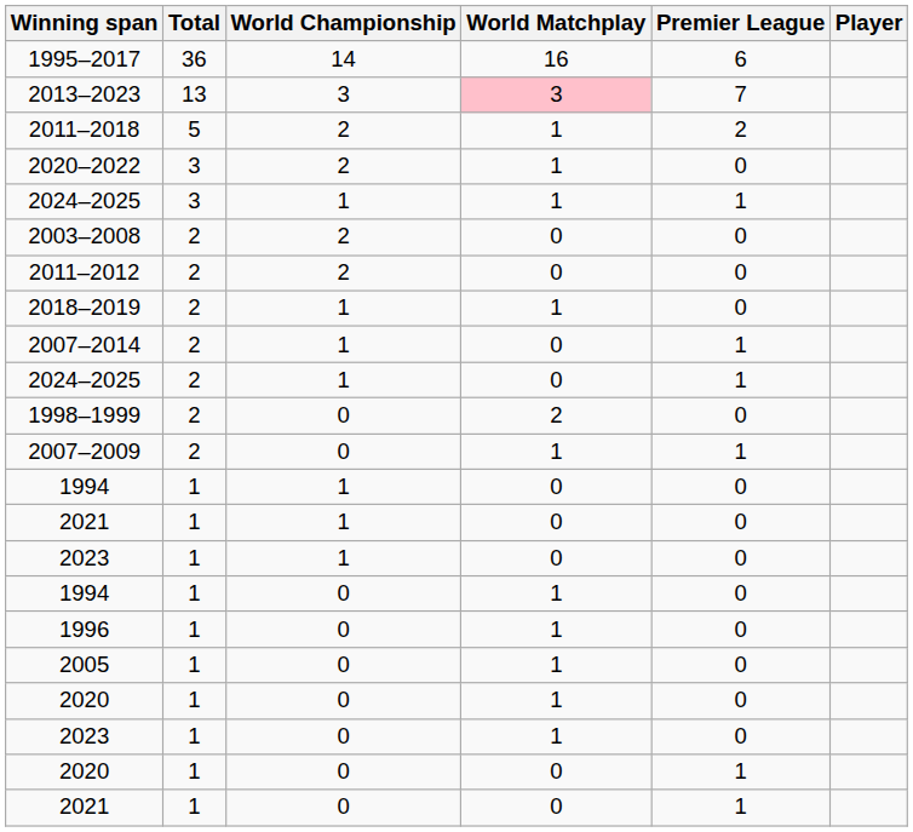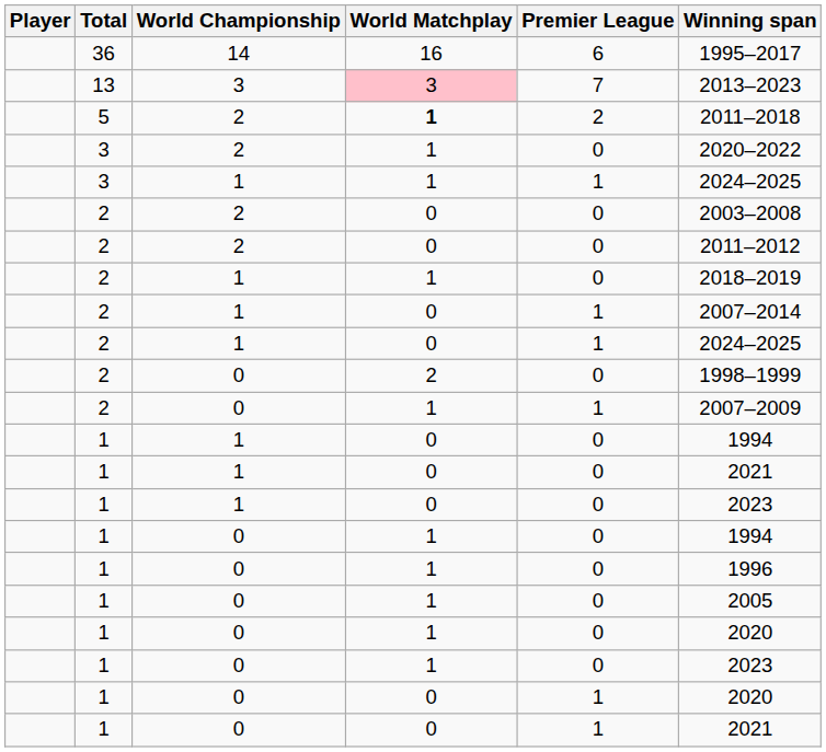 <table class="wikitable sortable" style="text-align:center">
 <tr>
-<th>Winning span</th>
+<th>Player</th>
 <th>Total</th>
 <th>World Championship</th>
 <th>World Matchplay</th>
 <th>Premier League</th>
-<th>Player</th>
+<th>Winning span</th>
 </tr>
 <tr>
-<td>1995–2017</td>
+<td align="left" class="tripleFull"> <strong></strong></td>
 <td>36</td>
 <td>14</td>
 <td>16</td>
 <td>6</td>
-<td align="left" class="tripleFull"> <strong></strong></td>
+<td>1995–2017</td>
 </tr>
 <tr>
-<td>2013–2023</td>
+<td align="left" class="tripleFull"> <strong></strong></td>
 <td>13</td>
 <td>3</td>
 <td style="background: pink;">3</td>
 <td>7</td>
-<td align="left" class="tripleFull"> <strong></strong></td>
+<td>2013–2023</td>
 </tr>
 <tr>
-<td>2011–2018</td>
+<td align="left" class="tripleFull"> <strong></strong></td>
 <td>5</td>
 <td>2</td>
-<td>1</td>
+<td><strong>1</strong></td>
 <td>2</td>
-<td align="left" class="tripleFull"> <strong></strong></td>
+<td>2011–2018</td>
 </tr>
 <tr>
-<td>2020–2022</td>
+<td align="left" class="tripleDouble"> </td>
 <td>3</td>
 <td>2</td>
 <td>1</td>
 <td>0</td>
-<td align="left" class="tripleDouble"> </td>
+<td>2020–2022</td>
 </tr>
 <tr>
-<td>2024–2025</td>
+<td align="left" class="tripleFull"> <strong></strong></td>
 <td>3</td>
 <td>1</td>
 <td>1</td>
 <td>1</td>
-<td align="left" class="tripleFull"> <strong></strong></td>
+<td>2024–2025</td>
 </tr>
 <tr>
-<td>2003–2008</td>
+<td align="left"> </td>
 <td>2</td>
 <td>2</td>
 <td>0</td>
 <td>0</td>
-<td align="left"> </td>
+<td>2003–2008</td>
 </tr>
 <tr>
-<td>2011–2012</td>
+<td align="left"> </td>
 <td>2</td>
 <td>2</td>
 <td>0</td>
 <td>0</td>
-<td align="left"> </td>
+<td>2011–2012</td>
 </tr>
 <tr>
-<td>2018–2019</td>
+<td align="left" class="tripleDouble"> </td>
 <td>2</td>
 <td>1</td>
 <td>1</td>
 <td>0</td>
-<td align="left" class="tripleDouble"> </td>
+<td>2018–2019</td>
 </tr>
 <tr>
-<td>2007–2014</td>
+<td align="left" class="tripleDouble"> </td>
 <td>2</td>
 <td>1</td>
 <td>0</td>
 <td>1</td>
-<td align="left" class="tripleDouble"> </td>
+<td>2007–2014</td>
 </tr>
 <tr>
-<td>2024–2025</td>
+<td align="left" class="tripleDouble"> </td>
 <td>2</td>
 <td>1</td>
 <td>0</td>
 <td>1</td>
-<td align="left" class="tripleDouble"> </td>
+<td>2024–2025</td>
 </tr>
 <tr>
-<td>1998–1999</td>
+<td align="left"> </td>
 <td>2</td>
 <td>0</td>
 <td>2</td>
 <td>0</td>
-<td align="left"> </td>
+<td>1998–1999</td>
 </tr>
 <tr>
-<td>2007–2009</td>
+<td align="left" class="tripleDouble"> </td>
 <td>2</td>
 <td>0</td>
 <td>1</td>
 <td>1</td>
-<td align="left" class="tripleDouble"> </td>
+<td>2007–2009</td>
 </tr>
 <tr>
-<td>1994</td>
+<td align="left"> </td>
 <td>1</td>
 <td>1</td>
 <td>0</td>
 <td>0</td>
-<td align="left"> </td>
+<td>1994</td>
 </tr>
 <tr>
-<td>2021</td>
+<td align="left"> </td>
 <td>1</td>
 <td>1</td>
 <td>0</td>
 <td>0</td>
-<td align="left"> </td>
+<td>2021</td>
 </tr>
 <tr>
-<td>2023</td>
+<td align="left"> </td>
 <td>1</td>
 <td>1</td>
 <td>0</td>
 <td>0</td>
-<td align="left"> </td>
+<td>2023</td>
 </tr>
 <tr>
-<td>1994</td>
+<td align="left"> </td>
 <td>1</td>
 <td>0</td>
 <td>1</td>
 <td>0</td>
-<td align="left"> </td>
+<td>1994</td>
 </tr>
 <tr>
-<td>1996</td>
+<td align="left"> </td>
 <td>1</td>
 <td>0</td>
 <td>1</td>
 <td>0</td>
-<td align="left"> </td>
+<td>1996</td>
 </tr>
 <tr>
-<td>2005</td>
+<td align="left"> </td>
 <td>1</td>
 <td>0</td>
 <td>1</td>
 <td>0</td>
-<td align="left"> </td>
+<td>2005</td>
 </tr>
 <tr>
-<td>2020</td>
+<td align="left"> </td>
 <td>1</td>
 <td>0</td>
 <td>1</td>
 <td>0</td>
-<td align="left"> </td>
+<td>2020</td>
 </tr>
 <tr>
-<td>2023</td>
+<td align="left"> </td>
 <td>1</td>
 <td>0</td>
 <td>1</td>
 <td>0</td>
-<td align="left"> </td>
+<td>2023</td>
 </tr>
 <tr>
-<td>2020</td>
+<td align="left"> </td>
 <td>1</td>
 <td>0</td>
 <td>0</td>
 <td>1</td>
-<td align="left"> </td>
+<td>2020</td>
 </tr>
 <tr>
-<td>2021</td>
+<td align="left"> </td>
 <td>1</td>
 <td>0</td>
 <td>0</td>
 <td>1</td>
-<td align="left"> </td>
+<td>2021</td>
 </tr>
 </table>
